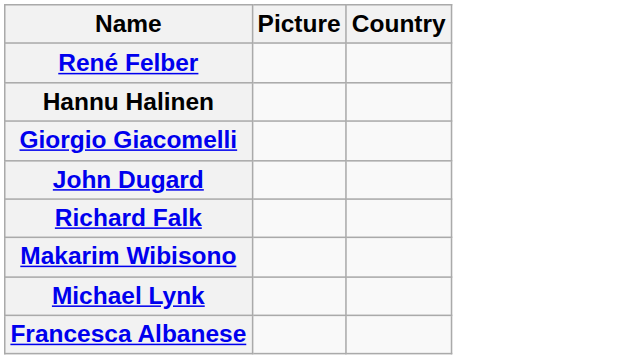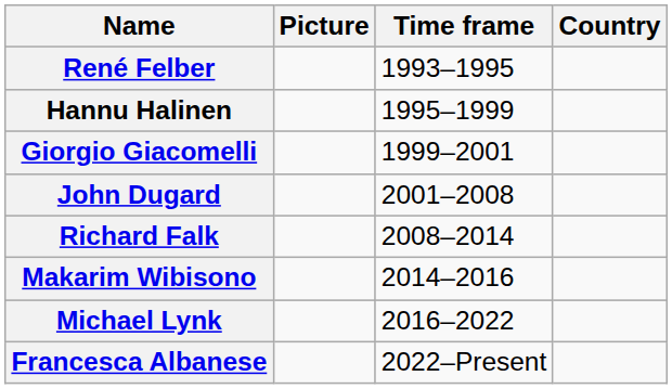 <table class="wikitable sortable plainrowheaders">
 <tr>
 <th scope="col">Name</th>
 <th scope="col">Picture</th>
+<th scope="col">Time frame</th>
 <th scope="col">Country</th>
 </tr>
 <tr>
 <th scope="row"><a href='#'>René Felber</a></th>
 <td></td>
+<td>1993–1995</td>
 <td></td>
 </tr>
 <tr>
 <th scope="row">Hannu Halinen</th>
 <td></td>
+<td>1995–1999</td>
 <td></td>
 </tr>
 <tr>
 <th scope="row"><a href='#'>Giorgio Giacomelli</a></th>
 <td></td>
+<td>1999–2001</td>
 <td></td>
 </tr>
 <tr>
 <th scope="row"><a href='#'>John Dugard</a></th>
 <td></td>
+<td>2001–2008</td>
 <td></td>
 </tr>
 <tr>
 <th scope="row"><a href='#'>Richard Falk</a></th>
 <td></td>
+<td>2008–2014</td>
 <td></td>
 </tr>
 <tr>
 <th scope="row"><a href='#'>Makarim Wibisono</a></th>
 <td></td>
+<td>2014–2016</td>
 <td></td>
 </tr>
 <tr>
 <th scope="row"><a href='#'>Michael Lynk</a></th>
 <td></td>
+<td>2016–2022</td>
 <td></td>
 </tr>
 <tr>
 <th scope="row"><a href='#'>Francesca Albanese</a></th>
 <td></td>
+<td>2022–Present</td>
 <td></td>
 </tr>
 </table>
